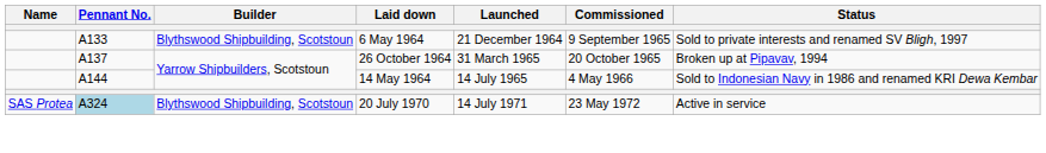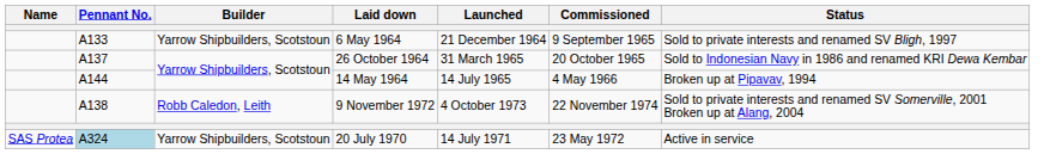 <table class="wikitable">
 <tr>
 <th>Name</th>
 <th><a href='#'>Pennant No.</a></th>
 <th>Builder</th>
 <th>Laid down</th>
 <th>Launched</th>
 <th>Commissioned</th>
 <th>Status</th>
 </tr>
 <tr>
 <th colspan=7></th>
 </tr>
 <tr>
 <td></td>
 <td>A133</td>
-<td><a href='#'>Blythswood Shipbuilding</a>, <a href='#'>Scotstoun</a></td>
+<td>Yarrow Shipbuilders, Scotstoun</td>
 <td>6 May 1964</td>
 <td>21 December 1964</td>
 <td>9 September 1965</td>
 <td>Sold to private interests and renamed SV <em>Bligh</em>, 1997</td>
 </tr>
 <tr>
 <td></td>
 <td>A137</td>
 <td rowspan=2><a href='#'>Yarrow Shipbuilders</a>, Scotstoun</td>
 <td>26 October 1964</td>
 <td>31 March 1965</td>
 <td>20 October 1965</td>
-<td>Broken up at <a href='#'>Pipavav</a>, 1994</td>
+<td>Sold to <a href='#'>Indonesian Navy</a> in 1986 and renamed KRI <em>Dewa Kembar</em></td>
 </tr>
 <tr>
 <td></td>
 <td>A144</td>
 <td>14 May 1964</td>
 <td>14 July 1965</td>
 <td>4 May 1966</td>
-<td>Sold to <a href='#'>Indonesian Navy</a> in 1986 and renamed KRI <em>Dewa Kembar</em></td>
+<td>Broken up at <a href='#'>Pipavav</a>, 1994</td>
+</tr>
+<tr>
+<td></td>
+<td>A138</td>
+<td><a href='#'>Robb Caledon</a>, <a href='#'>Leith</a></td>
+<td>9 November 1972</td>
+<td>4 October 1973</td>
+<td>22 November 1974</td>
+<td>Sold to private interests and renamed SV <em>Somerville</em>, 2001<br>Broken up at <a href='#'>Alang</a>, 2004</td>
 </tr>
 <tr>
 <th colspan=7></th>
 </tr>
 <tr>
 <td><a href='#'>SAS <em>Protea</em></a></td>
 <td style="background: lightblue;">A324</td>
-<td><a href='#'>Blythswood Shipbuilding</a>, <a href='#'>Scotstoun</a></td>
+<td>Yarrow Shipbuilders, Scotstoun</td>
 <td>20 July 1970</td>
 <td>14 July 1971</td>
 <td>23 May 1972</td>
 <td>Active in service</td>
 </tr>
 </table>
